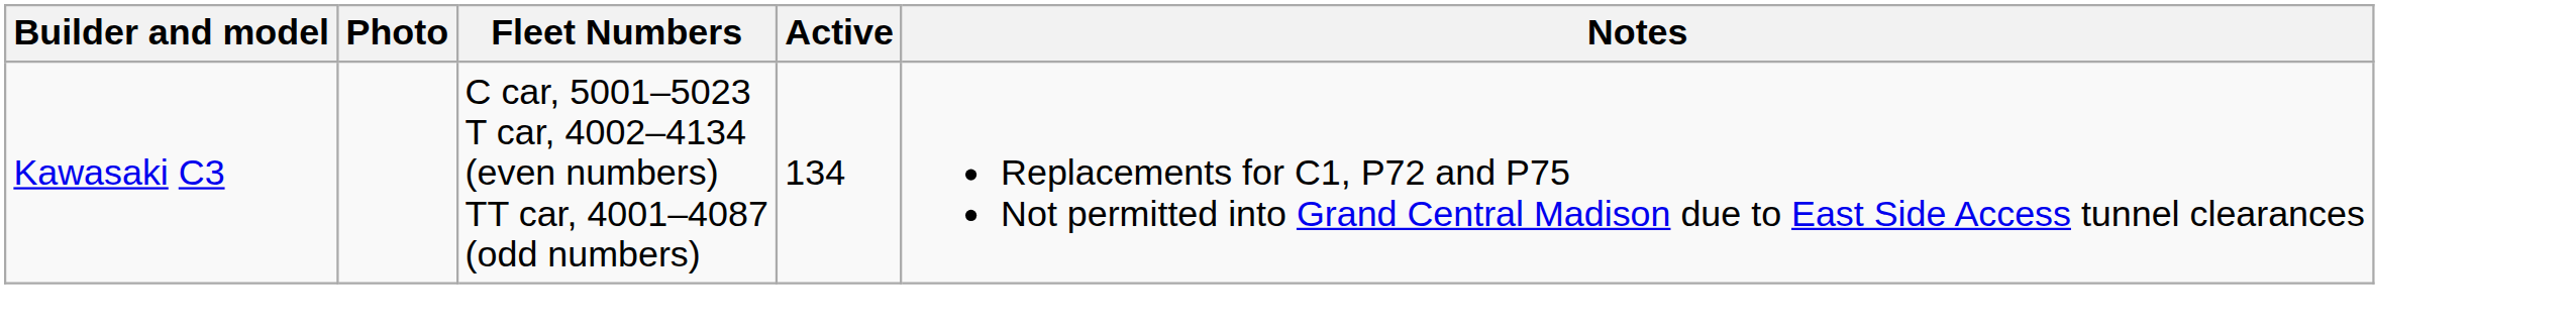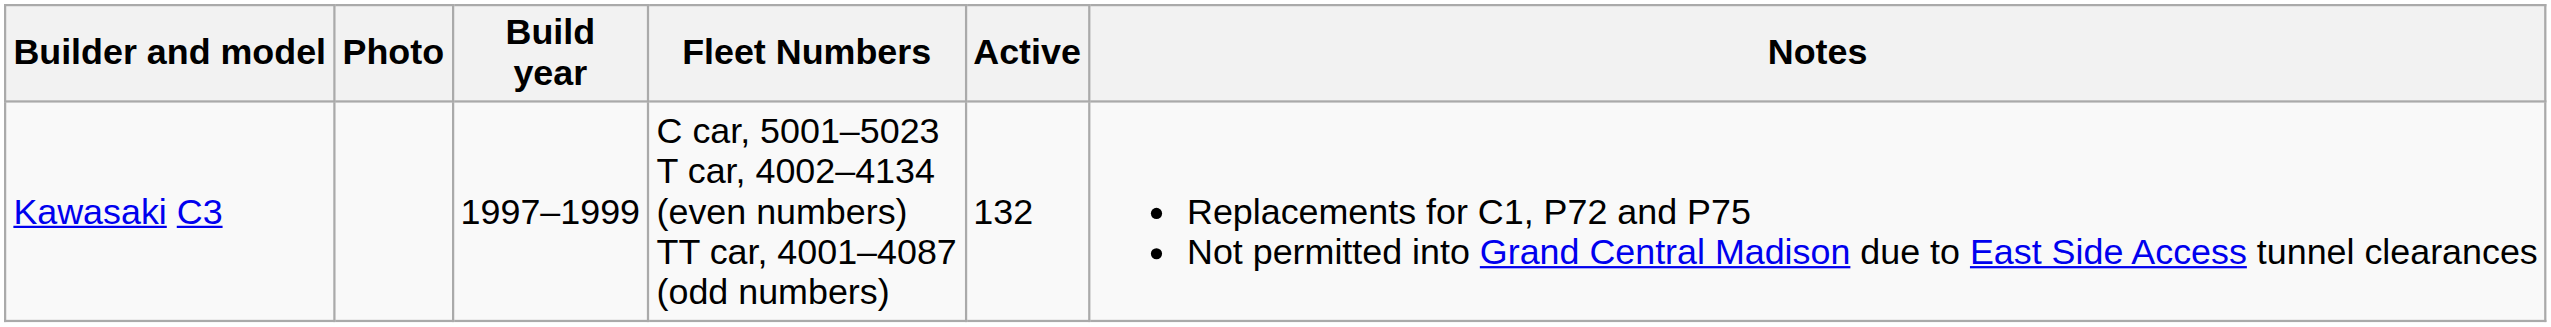 <table class="wikitable" |>
 <tr>
 <th>Builder and model</th>
 <th>Photo</th>
+<th>Build<br>year</th>
 <th>Fleet Numbers</th>
 <th>Active</th>
 <th>Notes</th>
 </tr>
 <tr>
 <td><a href='#'>Kawasaki</a> <a href='#'>C3</a></td>
 <td></td>
+<td>1997–1999</td>
 <td>C car, 5001–5023<br>T car, 4002–4134<br>(even numbers)<br>TT car, 4001–4087<br>(odd numbers)</td>
-<td>134</td>
+<td>132</td>
 <td><br><ul><li>Replacements for C1, P72 and P75</li><li>Not permitted into <a href='#'>Grand Central Madison</a> due to <a href='#'>East Side Access</a> tunnel clearances</li></ul></td>
 </tr>
 </table>
